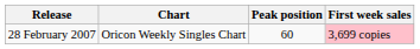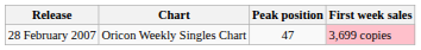 <table class="wikitable">
 <tr>
 <th>Release</th>
 <th>Chart</th>
 <th>Peak position</th>
 <th>First week sales</th>
 </tr>
 <tr>
 <td>28 February 2007</td>
 <td>Oricon Weekly Singles Chart</td>
-<td align="center">60</td>
+<td align="center">47</td>
 <td style="background: pink;">3,699 copies</td>
 </tr>
 </table>
